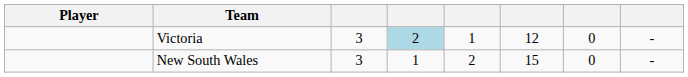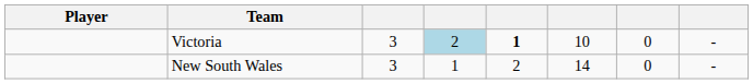 <table class="wikitable sortable">
 <tr>
 <th style="width: 10em;">Player</th>
 <th style="width: 12em;">Team</th>
 <th style="width: 3.5em;"></th>
 <th style="width: 3.5em;"></th>
 <th style="width: 3.5em;"></th>
 <th style="width: 4em;"></th>
 <th style="width: 3.5em;"></th>
 <th style="width: 4em;"></th>
 </tr>
 <tr style="text-align:center;">
 <td style="text-align:left;"></td>
 <td style="text-align:left;">Victoria</td>
 <td>3</td>
 <td style="background: lightblue;">2</td>
-<td>1</td>
-<td>12</td>
+<td><strong>1</strong></td>
+<td>10</td>
 <td>0</td>
 <td>-</td>
 </tr>
 <tr style="text-align:center;">
 <td style="text-align:left;"></td>
 <td style="text-align:left;">New South Wales</td>
 <td>3</td>
 <td>1</td>
 <td>2</td>
-<td>15</td>
+<td>14</td>
 <td>0</td>
 <td>-</td>
 </tr>
 </table>
